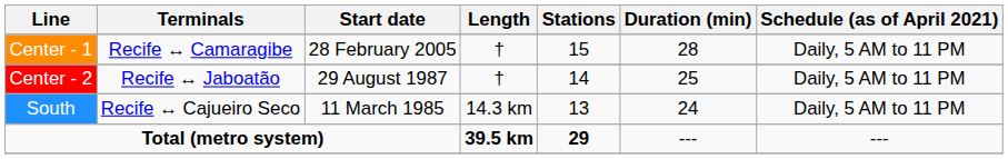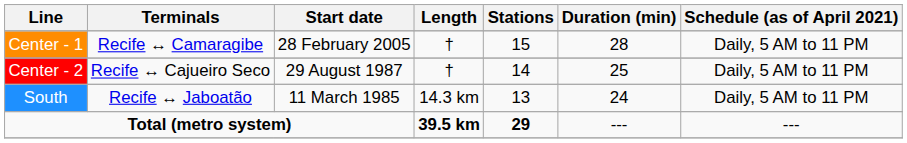 <table class="wikitable" border="1">
 <tr>
 <th align="center">Line</th>
 <th align="center">Terminals</th>
 <th align="center">Start date</th>
 <th align="center">Length</th>
 <th align="center">Stations</th>
 <th align="center">Duration (min)</th>
 <th align="center">Schedule (as of April 2021)</th>
 </tr>
 <tr>
 </tr>
 <tr>
 <td bgcolor="FF8C00" align="center" style="color:white">Center - 1</td>
 <td align="center"><a href='#'>Recife</a> ↔ <a href='#'>Camaragibe</a></td>
 <td align="center">28 February 2005</td>
 <td align="center">†</td>
 <td align="center">15</td>
 <td align="center">28</td>
 <td align="center">Daily, 5 AM to 11 PM</td>
 </tr>
 <tr>
 </tr>
 <tr>
 <td bgcolor="FF0000" align="center" style="color:white">Center - 2</td>
-<td align="center"><a href='#'>Recife</a> ↔ <a href='#'>Jaboatão</a></td>
+<td align="center"><a href='#'>Recife</a> ↔ Cajueiro Seco</td>
 <td align="center">29 August 1987</td>
 <td align="center">†</td>
 <td align="center">14</td>
 <td align="center">25</td>
 <td align="center">Daily, 5 AM to 11 PM</td>
 </tr>
 <tr>
 </tr>
 <tr>
 <td bgcolor="1E90FF" align="center" style="color:white">South</td>
-<td align="center"><a href='#'>Recife</a> ↔ Cajueiro Seco</td>
+<td align="center"><a href='#'>Recife</a> ↔ <a href='#'>Jaboatão</a></td>
 <td align="center">11 March 1985</td>
 <td align="center">14.3 km</td>
 <td align="center">13</td>
 <td align="center">24</td>
 <td align="center">Daily, 5 AM to 11 PM</td>
 </tr>
 <tr>
 </tr>
 <tr>
 <td colspan="3" align="center"><strong>Total (metro system)</strong></td>
 <td align="center"><strong>39.5 km</strong></td>
 <td align="center"><strong>29</strong></td>
 <td align="center">---</td>
 <td align="center">---</td>
 </tr>
 <tr>
 </tr>
 </table>
